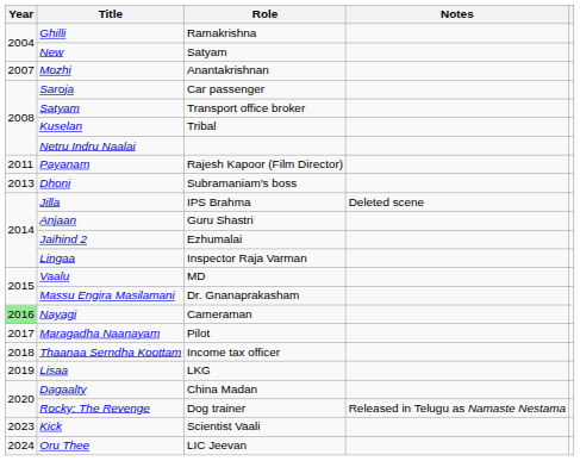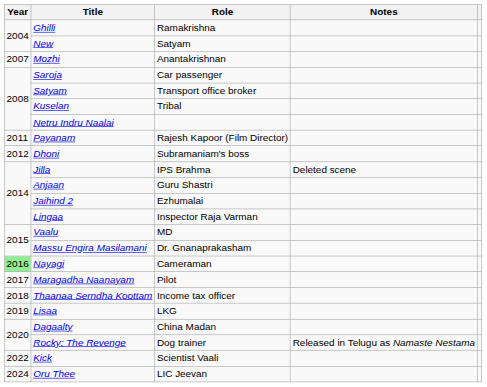 <table class="wikitable sortable">
 <tr>
 <th scope="col">Year</th>
 <th scope="col">Title</th>
 <th scope="col">Role</th>
 <th scope="col">Notes</th>
 <th scope="col" class="unsortable"></th>
 </tr>
 <tr>
 <td rowspan="2">2004</td>
 <td><em><a href='#'>Ghilli</a></em></td>
 <td>Ramakrishna</td>
 <td></td>
 <td></td>
 </tr>
 <tr>
 <td><em><a href='#'>New</a></em></td>
 <td>Satyam</td>
 <td></td>
 <td></td>
 </tr>
 <tr>
 <td>2007</td>
 <td><em><a href='#'>Mozhi</a></em></td>
 <td>Anantakrishnan</td>
 <td></td>
 <td></td>
 </tr>
 <tr>
 <td rowspan="4">2008</td>
 <td><em><a href='#'>Saroja</a></em></td>
 <td>Car passenger</td>
 <td></td>
 <td></td>
 </tr>
 <tr>
 <td><em><a href='#'>Satyam</a></em></td>
 <td>Transport office broker</td>
 <td></td>
 <td></td>
 </tr>
 <tr>
 <td><em><a href='#'>Kuselan</a></em></td>
 <td>Tribal</td>
 <td></td>
 <td></td>
 </tr>
 <tr>
 <td><em><a href='#'>Netru Indru Naalai</a></em></td>
 <td></td>
 <td></td>
 <td></td>
 </tr>
 <tr>
 <td>2011</td>
 <td><em><a href='#'>Payanam</a></em></td>
 <td>Rajesh Kapoor (Film Director)</td>
 <td></td>
 <td></td>
 </tr>
 <tr>
-<td>2013</td>
+<td>2012</td>
 <td><em><a href='#'>Dhoni</a></em></td>
 <td>Subramaniam's boss</td>
 <td></td>
 <td></td>
 </tr>
 <tr>
 <td rowspan="4">2014</td>
 <td><em><a href='#'>Jilla</a></em></td>
 <td>IPS Brahma</td>
 <td>Deleted scene</td>
 <td></td>
 </tr>
 <tr>
 <td><em><a href='#'>Anjaan</a></em></td>
 <td>Guru Shastri</td>
 <td></td>
 <td></td>
 </tr>
 <tr>
 <td><em><a href='#'>Jaihind 2</a></em></td>
 <td>Ezhumalai</td>
 <td></td>
 <td></td>
 </tr>
 <tr>
 <td><em><a href='#'>Lingaa</a></em></td>
 <td>Inspector Raja Varman</td>
 <td></td>
 <td></td>
 </tr>
 <tr>
 <td rowspan="2">2015</td>
 <td><em><a href='#'>Vaalu</a></em></td>
 <td>MD</td>
 <td></td>
 <td></td>
 </tr>
 <tr>
 <td><em><a href='#'>Massu Engira Masilamani</a></em></td>
 <td>Dr. Gnanaprakasham</td>
 <td></td>
 <td></td>
 </tr>
 <tr>
 <td style="background: lightgreen;">2016</td>
 <td><em><a href='#'>Nayagi</a></em></td>
 <td>Cameraman</td>
 <td></td>
 <td></td>
 </tr>
 <tr>
 <td>2017</td>
 <td><em><a href='#'>Maragadha Naanayam</a></em></td>
 <td>Pilot</td>
 <td></td>
 <td></td>
 </tr>
 <tr>
 <td>2018</td>
 <td><em><a href='#'>Thaanaa Serndha Koottam</a></em></td>
 <td>Income tax officer</td>
 <td></td>
 <td></td>
 </tr>
 <tr>
 <td>2019</td>
 <td><em><a href='#'>Lisaa</a></em></td>
 <td>LKG</td>
 <td></td>
 <td></td>
 </tr>
 <tr>
 <td rowspan="2">2020</td>
 <td><em><a href='#'>Dagaalty</a></em></td>
 <td>China Madan</td>
 <td></td>
 <td></td>
 </tr>
 <tr>
 <td><em><a href='#'>Rocky: The Revenge</a></em></td>
 <td>Dog trainer</td>
 <td>Released in Telugu as <em>Namaste Nestama</em></td>
 <td></td>
 </tr>
 <tr>
-<td>2023</td>
+<td>2022</td>
 <td><em><a href='#'>Kick</a></em></td>
 <td>Scientist Vaali</td>
 <td></td>
 <td></td>
 </tr>
 <tr>
 <td>2024</td>
 <td><em><a href='#'>Oru Thee</a></em></td>
 <td>LIC Jeevan</td>
 <td></td>
 <td></td>
 </tr>
 </table>
